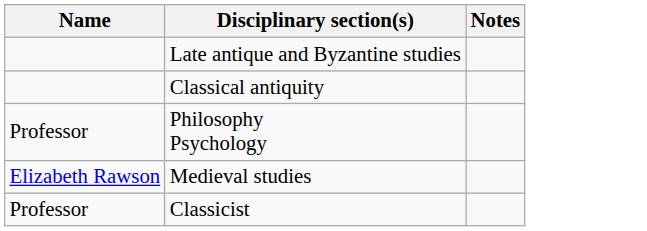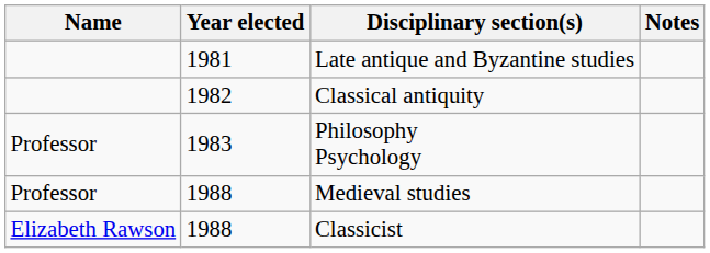 <table class="wikitable sortable">
 <tr>
 <th>Name</th>
+<th>Year elected</th>
 <th>Disciplinary section(s)</th>
 <th>Notes</th>
 </tr>
 <tr>
 <td></td>
+<td>1981</td>
 <td>Late antique and Byzantine studies</td>
 <td></td>
 </tr>
 <tr>
 <td></td>
+<td>1982</td>
 <td>Classical antiquity</td>
 <td></td>
 </tr>
 <tr>
 <td data-sort-value="Boden, Margaret">Professor </td>
+<td>1983</td>
 <td>Philosophy <br> Psychology</td>
 <td></td>
 </tr>
 <tr>
-<td><a href='#'>Elizabeth Rawson</a></td>
+<td data-sort-value="Hudson, Anne">Professor </td>
+<td>1988</td>
 <td>Medieval studies</td>
 <td></td>
 </tr>
 <tr>
-<td data-sort-value="Hudson, Anne">Professor </td>
+<td><a href='#'>Elizabeth Rawson</a></td>
+<td>1988</td>
 <td>Classicist</td>
 <td></td>
 </tr>
 </table>
